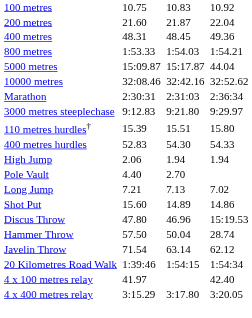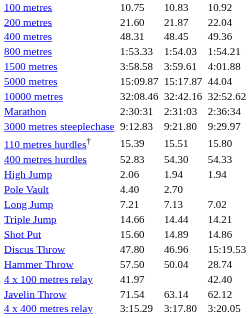 <table>
 <tr>
 <td><a href='#'>100 metres</a></td>
 <td></td>
 <td>10.75</td>
 <td></td>
 <td>10.83</td>
 <td></td>
 <td>10.92</td>
 </tr>
 <tr>
 <td><a href='#'>200 metres</a></td>
 <td></td>
 <td>21.60</td>
 <td></td>
 <td>21.87</td>
 <td></td>
 <td>22.04</td>
 </tr>
 <tr>
 <td><a href='#'>400 metres</a></td>
 <td></td>
 <td>48.31</td>
 <td></td>
 <td>48.45</td>
 <td></td>
 <td>49.36</td>
 </tr>
 <tr>
 <td><a href='#'>800 metres</a></td>
 <td></td>
 <td>1:53.33</td>
 <td></td>
 <td>1:54.03</td>
 <td></td>
 <td>1:54.21</td>
+</tr>
+<tr>
+<td><a href='#'>1500 metres</a></td>
+<td></td>
+<td>3:58.58</td>
+<td></td>
+<td>3:59.61</td>
+<td></td>
+<td>4:01.88</td>
 </tr>
 <tr>
 <td><a href='#'>5000 metres</a></td>
 <td></td>
 <td>15:09.87</td>
 <td></td>
 <td>15:17.87</td>
 <td></td>
 <td>44.04</td>
 </tr>
 <tr>
 <td><a href='#'>10000 metres</a></td>
 <td></td>
 <td>32:08.46</td>
 <td></td>
 <td>32:42.16</td>
 <td></td>
 <td>32:52.62</td>
 </tr>
 <tr>
 <td><a href='#'>Marathon</a></td>
 <td></td>
 <td>2:30:31</td>
 <td></td>
 <td>2:31:03</td>
 <td></td>
 <td>2:36:34</td>
 </tr>
 <tr>
 <td><a href='#'>3000 metres steeplechase</a></td>
 <td></td>
 <td>9:12.83</td>
 <td></td>
 <td>9:21.80</td>
 <td></td>
 <td>9:29.97</td>
 </tr>
 <tr>
 <td><a href='#'>110 metres hurdles</a><sup>†</sup></td>
 <td></td>
 <td>15.39</td>
 <td></td>
 <td>15.51</td>
 <td></td>
 <td>15.80</td>
 </tr>
 <tr>
 <td><a href='#'>400 metres hurdles</a></td>
 <td></td>
 <td>52.83</td>
 <td></td>
 <td>54.30</td>
 <td></td>
 <td>54.33</td>
 </tr>
 <tr>
 <td><a href='#'>High Jump</a></td>
 <td></td>
 <td>2.06</td>
 <td></td>
 <td>1.94</td>
 <td></td>
 <td>1.94</td>
 </tr>
 <tr>
 <td><a href='#'>Pole Vault</a></td>
 <td></td>
 <td>4.40</td>
 <td> <br> </td>
 <td>2.70</td>
 <td></td>
 <td></td>
 </tr>
 <tr>
 <td><a href='#'>Long Jump</a></td>
 <td></td>
 <td>7.21</td>
 <td></td>
 <td>7.13</td>
 <td></td>
 <td>7.02</td>
 </tr>
 <tr>
+<td><a href='#'>Triple Jump</a></td>
+<td></td>
+<td>14.66</td>
+<td></td>
+<td>14.44</td>
+<td></td>
+<td>14.21</td>
+</tr>
+<tr>
 <td><a href='#'>Shot Put</a></td>
 <td></td>
 <td>15.60</td>
 <td></td>
 <td>14.89</td>
 <td></td>
 <td>14.86</td>
 </tr>
 <tr>
 <td><a href='#'>Discus Throw</a></td>
 <td></td>
 <td>47.80</td>
 <td></td>
 <td>46.96</td>
 <td></td>
 <td>15:19.53</td>
 </tr>
 <tr>
 <td><a href='#'>Hammer Throw</a></td>
 <td></td>
 <td>57.50</td>
 <td></td>
 <td>50.04</td>
 <td></td>
 <td>28.74</td>
 </tr>
 <tr>
+<td><a href='#'>4 x 100 metres relay</a></td>
+<td> <br> </td>
+<td>41.97</td>
+<td></td>
+<td></td>
+<td></td>
+<td>42.40</td>
+</tr>
+<tr>
 <td><a href='#'>Javelin Throw</a></td>
 <td></td>
 <td>71.54</td>
 <td></td>
 <td>63.14</td>
 <td></td>
 <td>62.12</td>
-</tr>
-<tr>
-<td><a href='#'>20 Kilometres Road Walk</a></td>
-<td></td>
-<td>1:39:46</td>
-<td></td>
-<td>1:54:15</td>
-<td></td>
-<td>1:54:34</td>
-</tr>
-<tr>
-<td><a href='#'>4 x 100 metres relay</a></td>
-<td> <br> </td>
-<td>41.97</td>
-<td></td>
-<td></td>
-<td></td>
-<td>42.40</td>
 </tr>
 <tr>
 <td><a href='#'>4 x 400 metres relay</a></td>
 <td></td>
 <td>3:15.29</td>
 <td></td>
 <td>3:17.80</td>
 <td></td>
 <td>3:20.05</td>
 </tr>
 </table>
